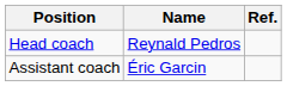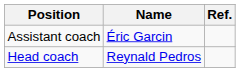 <table class="wikitable">
 <tr>
 <th>Position</th>
 <th>Name</th>
 <th>Ref.</th>
 </tr>
 <tr>
+<td>Assistant coach</td>
+<td> <a href='#'>Éric Garcin</a></td>
+<td><br></td>
+</tr>
+<tr>
 <td><a href='#'>Head coach</a></td>
 <td> <a href='#'>Reynald Pedros</a></td>
 <td></td>
 </tr>
-<tr>
-<td>Assistant coach</td>
-<td> <a href='#'>Éric Garcin</a></td>
-<td><br></td>
-</tr>
 </table>
